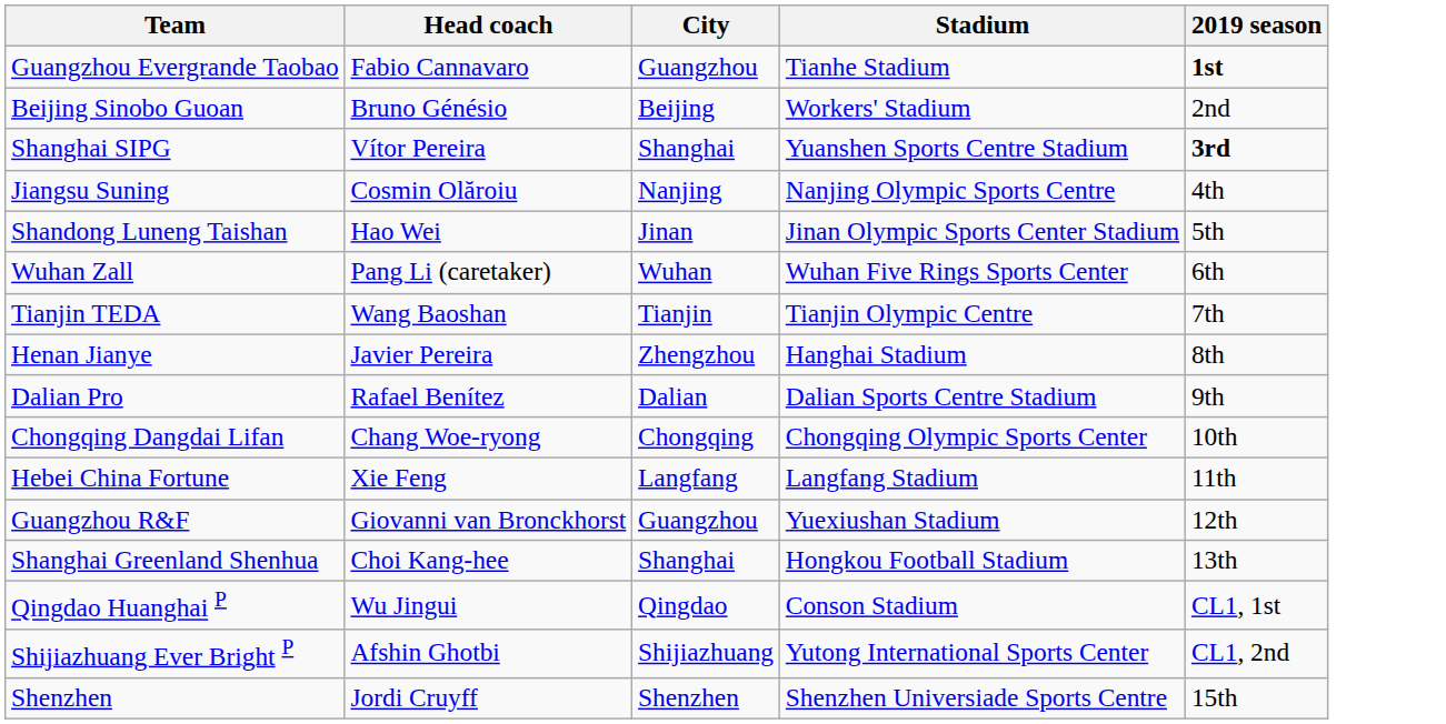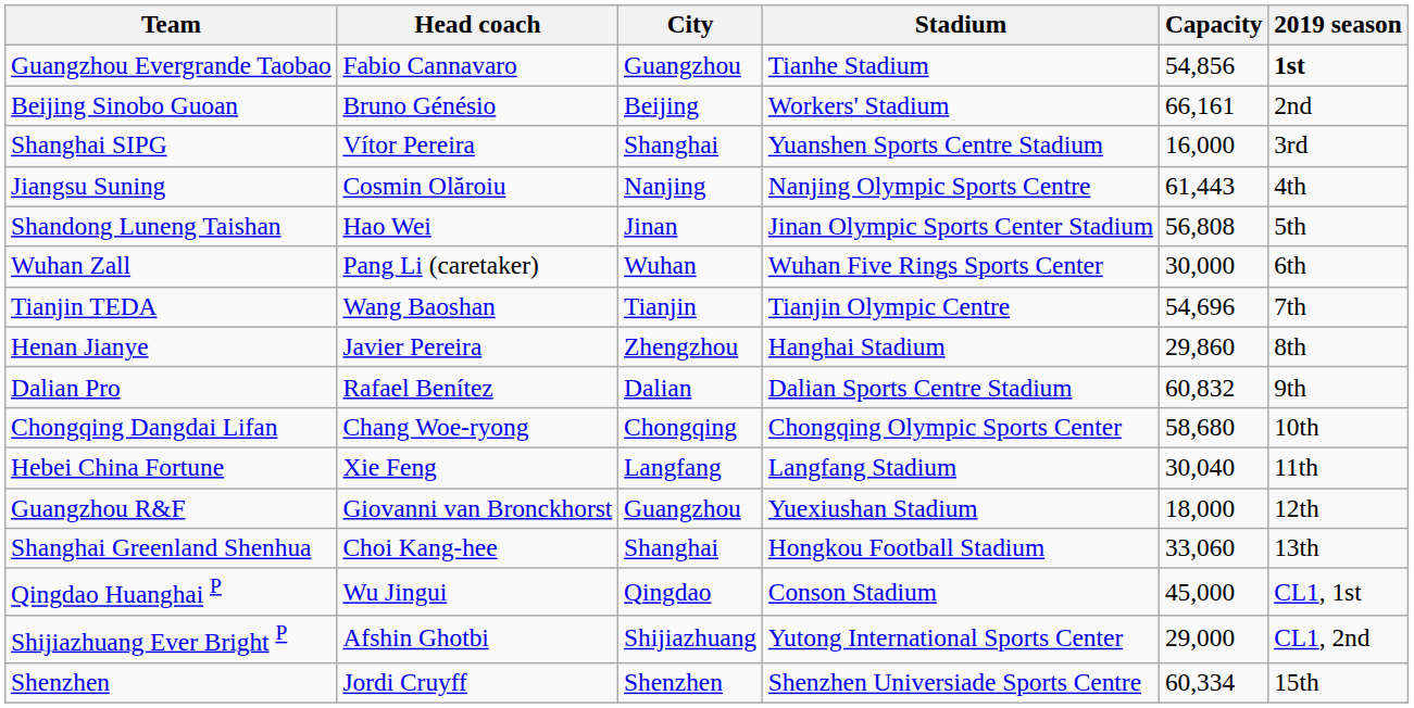 <table class="wikitable sortable" style="font-size:100%">
 <tr>
 <th>Team</th>
 <th>Head coach</th>
 <th>City</th>
 <th>Stadium</th>
+<th>Capacity</th>
 <th>2019 season</th>
 </tr>
 <tr>
 <td><a href='#'>Guangzhou Evergrande Taobao</a></td>
 <td> <a href='#'>Fabio Cannavaro</a></td>
 <td><a href='#'>Guangzhou</a></td>
 <td><a href='#'>Tianhe Stadium</a></td>
+<td>54,856</td>
 <td data-sort-value="1"><strong>1st</strong></td>
 </tr>
 <tr>
 <td><a href='#'>Beijing Sinobo Guoan</a></td>
 <td> <a href='#'>Bruno Génésio</a></td>
 <td><a href='#'>Beijing</a></td>
 <td><a href='#'>Workers' Stadium</a></td>
+<td>66,161</td>
 <td data-sort-value="2">2nd</td>
 </tr>
 <tr>
 <td><a href='#'>Shanghai SIPG</a></td>
 <td> <a href='#'>Vítor Pereira</a></td>
 <td><a href='#'>Shanghai</a></td>
 <td><a href='#'>Yuanshen Sports Centre Stadium</a></td>
-<td data-sort-value="3"><strong>3rd</strong></td>
+<td>16,000</td>
+<td data-sort-value="3">3rd</td>
 </tr>
 <tr>
 <td><a href='#'>Jiangsu Suning</a></td>
 <td> <a href='#'>Cosmin Olăroiu</a></td>
 <td><a href='#'>Nanjing</a></td>
 <td><a href='#'>Nanjing Olympic Sports Centre</a></td>
+<td>61,443</td>
 <td data-sort-value="4">4th</td>
 </tr>
 <tr>
 <td><a href='#'>Shandong Luneng Taishan</a></td>
 <td> <a href='#'>Hao Wei</a></td>
 <td><a href='#'>Jinan</a></td>
 <td><a href='#'>Jinan Olympic Sports Center Stadium</a></td>
+<td>56,808</td>
 <td data-sort-value="5">5th</td>
 </tr>
 <tr>
 <td><a href='#'>Wuhan Zall</a></td>
 <td> <a href='#'>Pang Li</a> (caretaker)</td>
 <td><a href='#'>Wuhan</a></td>
 <td><a href='#'>Wuhan Five Rings Sports Center</a></td>
+<td>30,000</td>
 <td data-sort-value="6">6th</td>
 </tr>
 <tr>
 <td><a href='#'>Tianjin TEDA</a></td>
 <td> <a href='#'>Wang Baoshan</a></td>
 <td><a href='#'>Tianjin</a></td>
 <td><a href='#'>Tianjin Olympic Centre</a></td>
+<td>54,696</td>
 <td data-sort-value="7">7th</td>
 </tr>
 <tr>
 <td><a href='#'>Henan Jianye</a></td>
 <td> <a href='#'>Javier Pereira</a></td>
 <td><a href='#'>Zhengzhou</a></td>
 <td><a href='#'>Hanghai Stadium</a></td>
+<td>29,860</td>
 <td data-sort-value="8">8th</td>
 </tr>
 <tr>
 <td><a href='#'>Dalian Pro</a></td>
 <td> <a href='#'>Rafael Benítez</a></td>
 <td><a href='#'>Dalian</a></td>
 <td><a href='#'>Dalian Sports Centre Stadium</a></td>
+<td>60,832</td>
 <td data-sort-value="9">9th</td>
 </tr>
 <tr>
 <td><a href='#'>Chongqing Dangdai Lifan</a></td>
 <td> <a href='#'>Chang Woe-ryong</a></td>
 <td><a href='#'>Chongqing</a></td>
 <td><a href='#'>Chongqing Olympic Sports Center</a></td>
+<td>58,680</td>
 <td data-sort-value="10">10th</td>
 </tr>
 <tr>
 <td><a href='#'>Hebei China Fortune</a></td>
 <td> <a href='#'>Xie Feng</a></td>
 <td><a href='#'>Langfang</a></td>
 <td><a href='#'>Langfang Stadium</a></td>
+<td>30,040</td>
 <td data-sort-value="11">11th</td>
 </tr>
 <tr>
 <td><a href='#'>Guangzhou R&F</a></td>
 <td> <a href='#'>Giovanni van Bronckhorst</a></td>
 <td><a href='#'>Guangzhou</a></td>
 <td><a href='#'>Yuexiushan Stadium</a></td>
+<td>18,000</td>
 <td data-sort-value="12">12th</td>
 </tr>
 <tr>
 <td><a href='#'>Shanghai Greenland Shenhua</a></td>
 <td> <a href='#'>Choi Kang-hee</a></td>
 <td><a href='#'>Shanghai</a></td>
 <td><a href='#'>Hongkou Football Stadium</a></td>
+<td>33,060</td>
 <td data-sort-value="13">13th</td>
 </tr>
 <tr>
 <td><a href='#'>Qingdao Huanghai</a> <sup><a href='#'>P</a></sup></td>
 <td> <a href='#'>Wu Jingui</a></td>
 <td><a href='#'>Qingdao</a></td>
 <td><a href='#'>Conson Stadium</a></td>
+<td>45,000</td>
 <td data-sort-value="14"><a href='#'>CL1</a>, 1st</td>
 </tr>
 <tr>
 <td><a href='#'>Shijiazhuang Ever Bright</a> <sup><a href='#'>P</a></sup></td>
 <td> <a href='#'>Afshin Ghotbi</a></td>
 <td><a href='#'>Shijiazhuang</a></td>
 <td><a href='#'>Yutong International Sports Center</a></td>
+<td>29,000</td>
 <td data-sort-value="15"><a href='#'>CL1</a>, 2nd</td>
 </tr>
 <tr>
 <td><a href='#'>Shenzhen</a></td>
 <td> <a href='#'>Jordi Cruyff</a></td>
 <td><a href='#'>Shenzhen</a></td>
 <td><a href='#'>Shenzhen Universiade Sports Centre</a></td>
+<td>60,334</td>
 <td data-sort-value="16">15th</td>
 </tr>
 </table>
